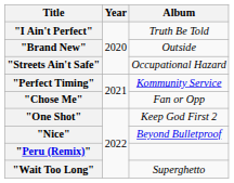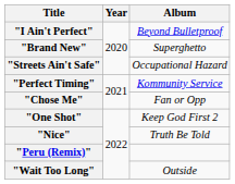 <table class="wikitable plainrowheaders" style="text-align:center;">
 <tr>
 <th scope="col">Title</th>
 <th scope="col">Year</th>
 <th scope="col">Album</th>
 </tr>
 <tr>
 <th scope="row">"I Ain't Perfect"<br></th>
 <td rowspan="3">2020</td>
-<td><em>Truth Be Told</em></td>
+<td><em><a href='#'>Beyond Bulletproof</a></em></td>
 </tr>
 <tr>
 <th scope="row">"Brand New"<br></th>
-<td><em>Outside</em></td>
+<td><em>Superghetto</em></td>
 </tr>
 <tr>
 <th scope="row">"Streets Ain't Safe"<br></th>
 <td><em>Occupational Hazard</em></td>
 </tr>
 <tr>
 <th scope="row">"Perfect Timing"<br></th>
 <td rowspan="2">2021</td>
 <td><em><a href='#'>Kommunity Service</a></em></td>
 </tr>
 <tr>
 <th scope="row">"Chose Me"<br></th>
 <td><em>Fan or Opp</em></td>
 </tr>
 <tr>
 <th scope="row">"One Shot"<br></th>
 <td rowspan="4">2022</td>
 <td><em>Keep God First 2</em></td>
 </tr>
 <tr>
 <th scope="row">"Nice"<br></th>
-<td><em><a href='#'>Beyond Bulletproof</a></em></td>
+<td><em>Truth Be Told</em></td>
 </tr>
 <tr>
 <th scope="row">"<a href='#'>Peru (Remix)</a>"<br></th>
 <td></td>
 </tr>
 <tr>
 <th scope="row">"Wait Too Long"<br></th>
-<td><em>Superghetto</em></td>
+<td><em>Outside</em></td>
 </tr>
 </table>
